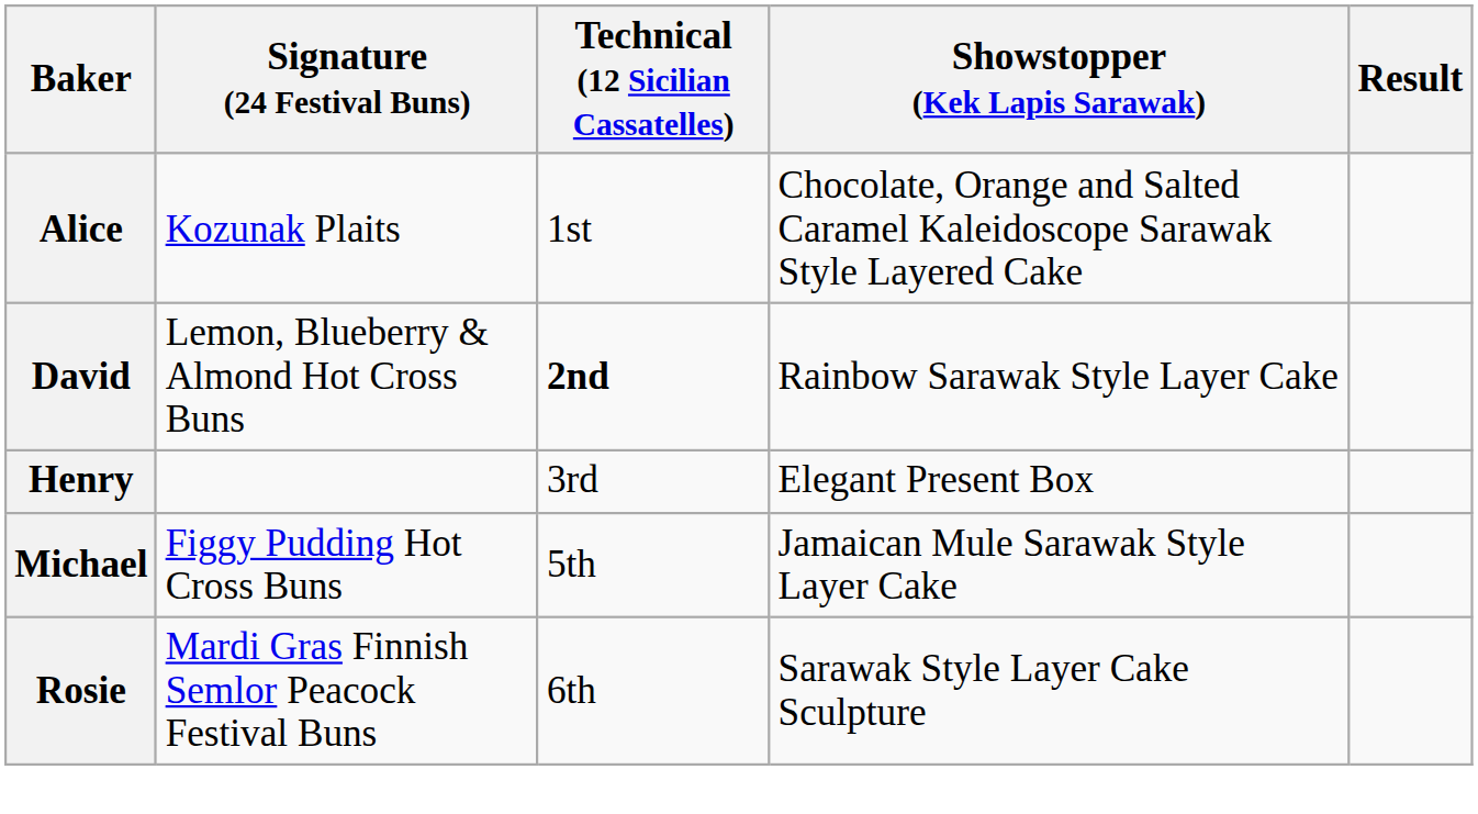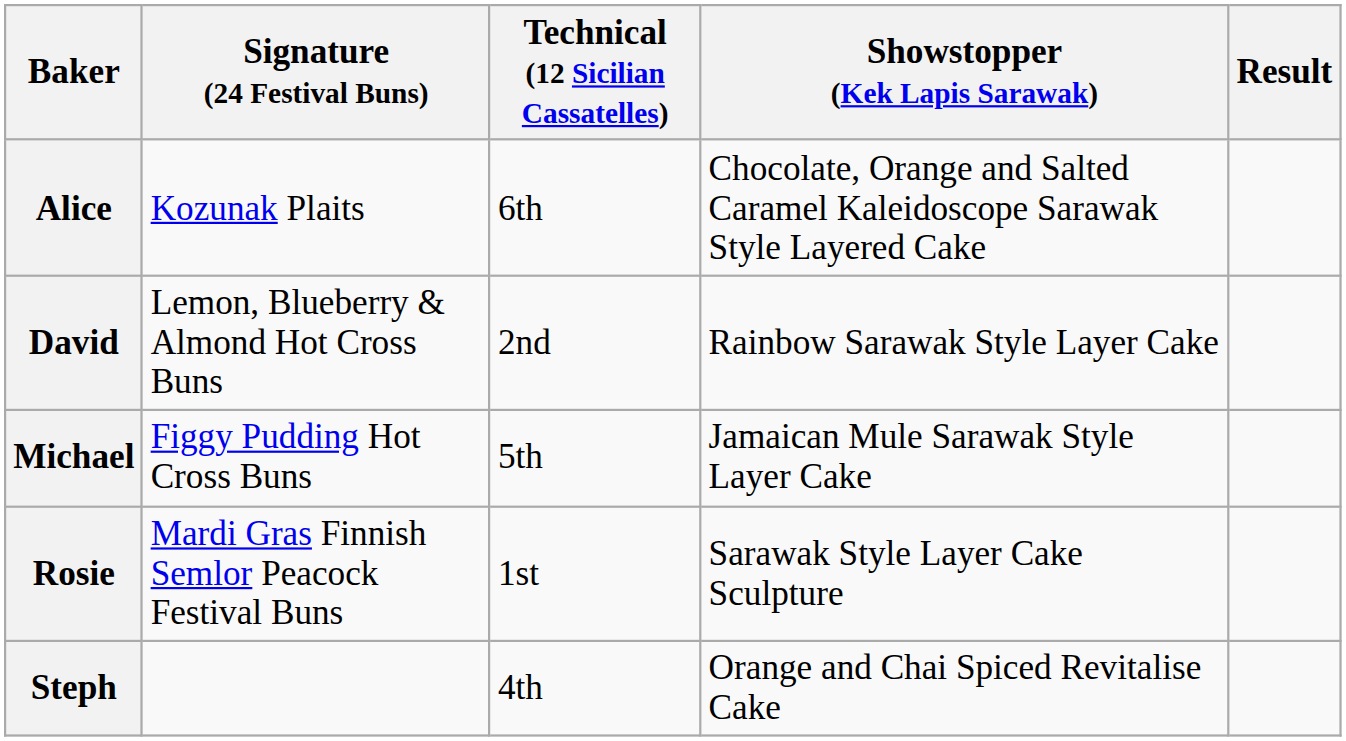 <table class="wikitable sortable col3center sticky-header">
 <tr>
 <th scope="col">Baker</th>
 <th scope="col" class="unsortable">Signature<br><small>(24 Festival Buns)</small></th>
 <th scope="col">Technical<br><small>(12 <a href='#'>Sicilian Cassatelles</a>)</small></th>
 <th scope="col" class="unsortable">Showstopper<br><small>(<a href='#'>Kek Lapis Sarawak</a>)</small></th>
 <th scope="col">Result</th>
 </tr>
 <tr>
 <th scope="row">Alice</th>
 <td><a href='#'>Kozunak</a> Plaits</td>
-<td>1st</td>
+<td>6th</td>
 <td>Chocolate, Orange and Salted Caramel Kaleidoscope Sarawak Style Layered Cake</td>
 <td></td>
 </tr>
 <tr>
 <th scope="row">David</th>
 <td>Lemon, Blueberry & Almond Hot Cross Buns</td>
-<td><strong>2nd</strong></td>
+<td>2nd</td>
 <td>Rainbow Sarawak Style Layer Cake</td>
-<td></td>
-</tr>
-<tr>
-<th scope="row">Henry</th>
-<td></td>
-<td>3rd</td>
-<td>Elegant Present Box</td>
 <td></td>
 </tr>
 <tr>
 <th scope="row">Michael</th>
 <td><a href='#'>Figgy Pudding</a> Hot Cross Buns</td>
 <td>5th</td>
 <td>Jamaican Mule Sarawak Style Layer Cake</td>
 <td></td>
 </tr>
 <tr>
 <th scope="row">Rosie</th>
 <td><a href='#'>Mardi Gras</a> Finnish <a href='#'>Semlor</a> Peacock Festival Buns</td>
-<td>6th</td>
+<td>1st</td>
 <td>Sarawak Style Layer Cake Sculpture</td>
 <td></td>
 </tr>
+<tr>
+<th scope="row">Steph</th>
+<td></td>
+<td>4th</td>
+<td>Orange and Chai Spiced Revitalise Cake</td>
+<td></td>
+</tr>
 </table>
